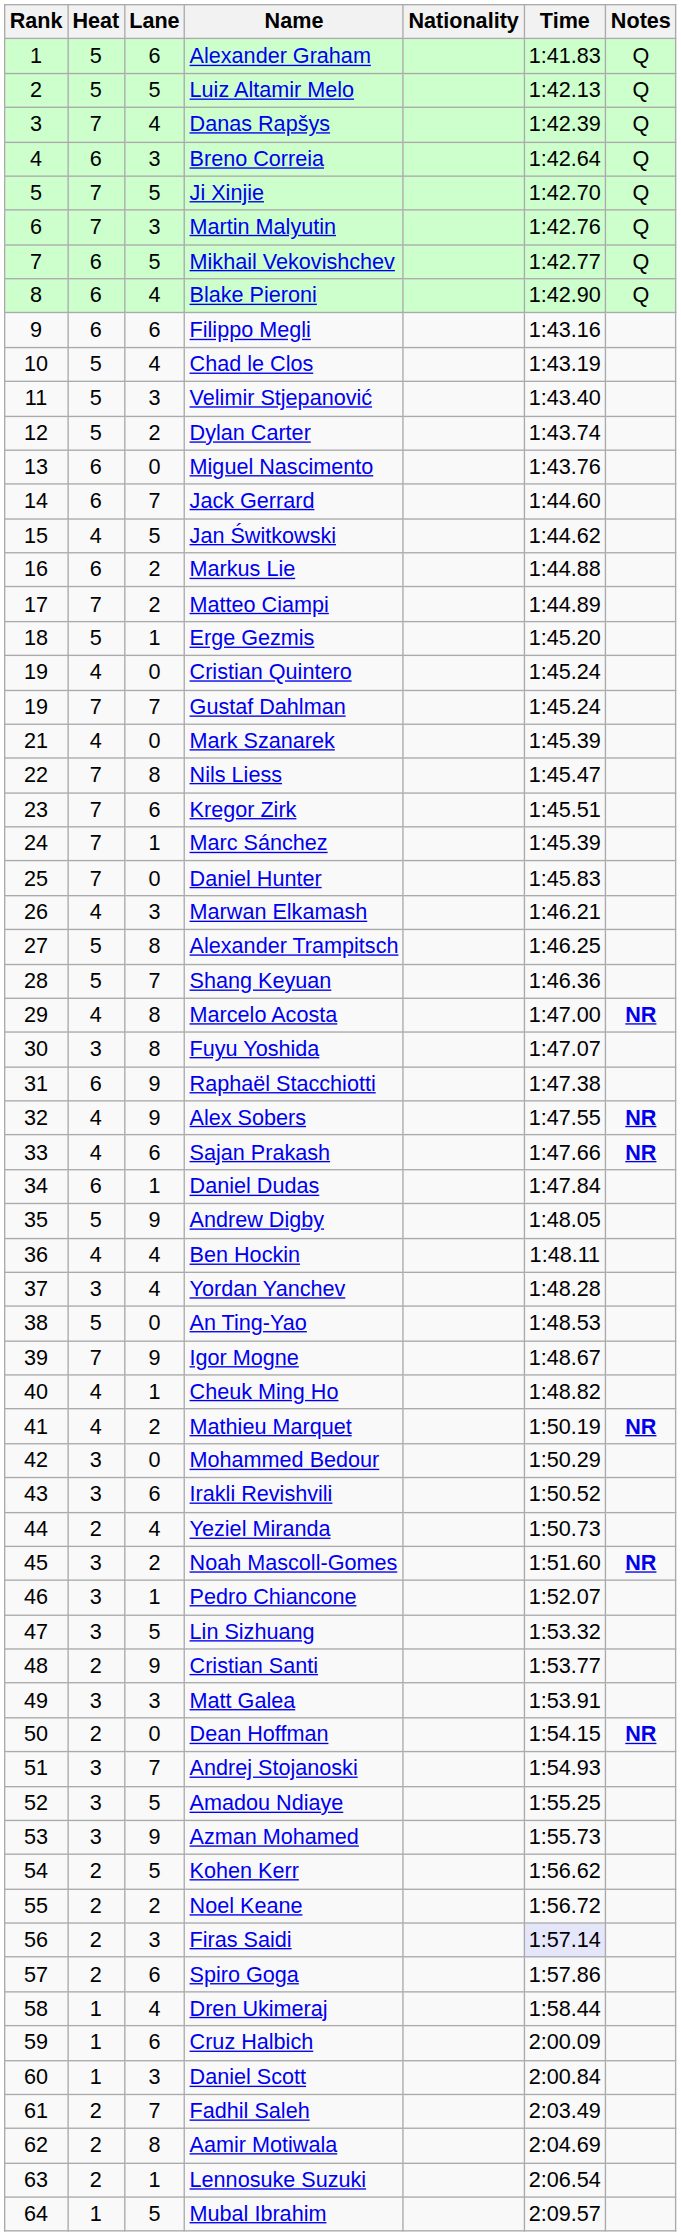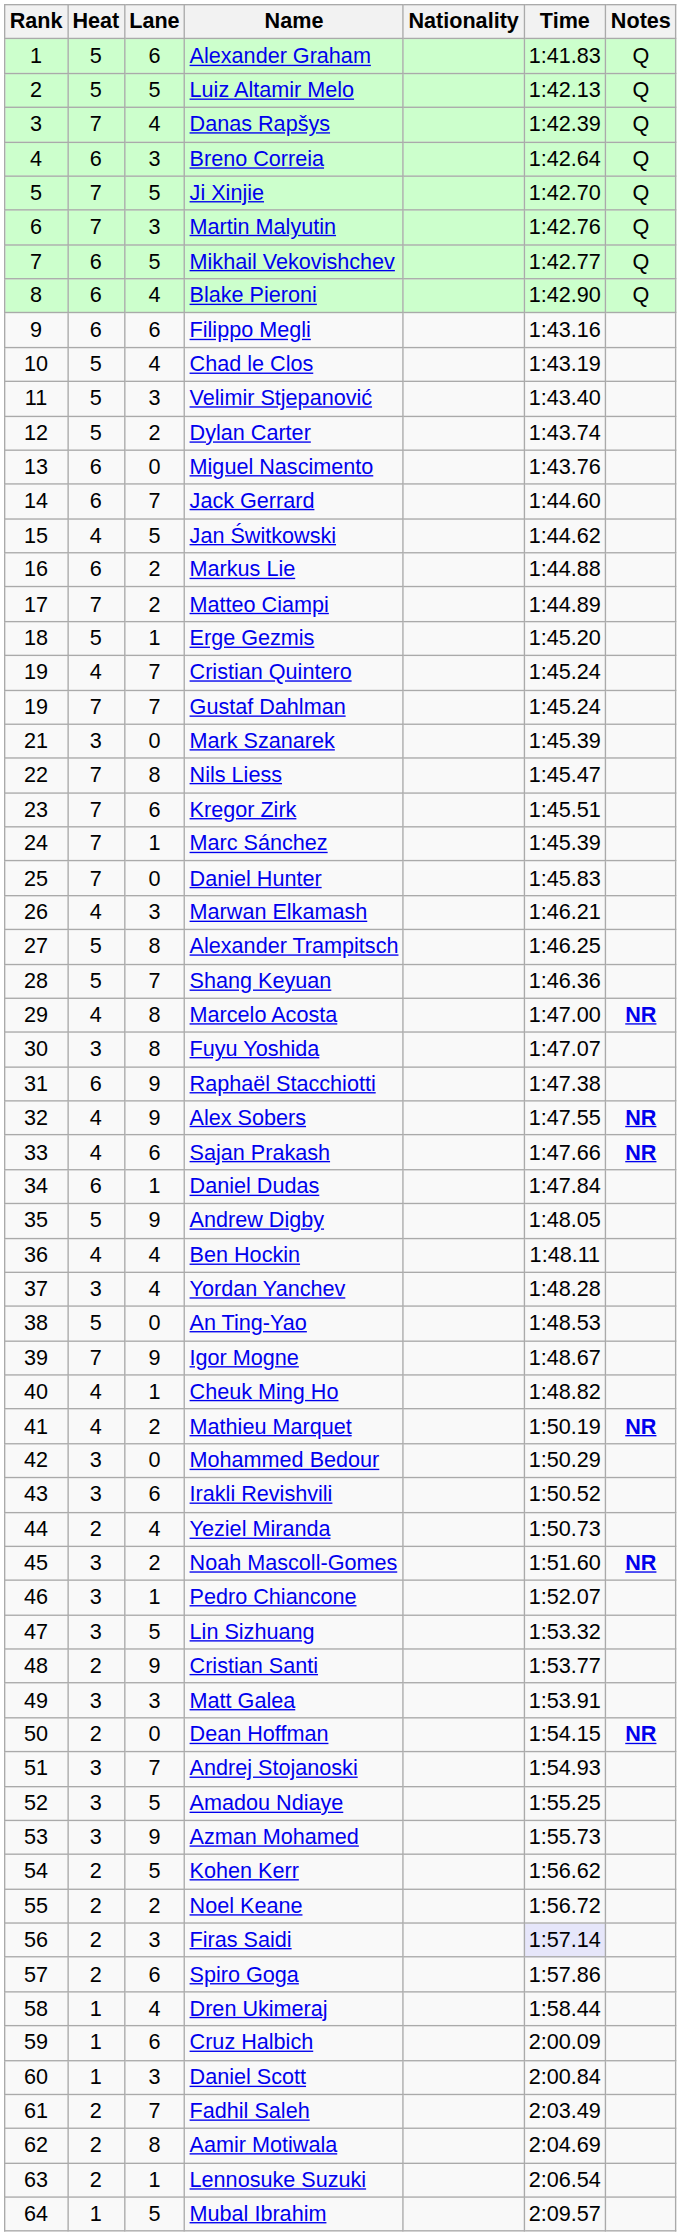 <table class="wikitable sortable" style="text-align:center">
 <tr>
 <th>Rank</th>
 <th>Heat</th>
 <th>Lane</th>
 <th>Name</th>
 <th>Nationality</th>
 <th>Time</th>
 <th>Notes</th>
 </tr>
 <tr bgcolor=ccffcc>
 <td>1</td>
 <td>5</td>
 <td>6</td>
 <td align=left><a href='#'>Alexander Graham</a></td>
 <td align=left></td>
 <td>1:41.83</td>
 <td>Q</td>
 </tr>
 <tr bgcolor=ccffcc>
 <td>2</td>
 <td>5</td>
 <td>5</td>
 <td align=left><a href='#'>Luiz Altamir Melo</a></td>
 <td align=left></td>
 <td>1:42.13</td>
 <td>Q</td>
 </tr>
 <tr bgcolor=ccffcc>
 <td>3</td>
 <td>7</td>
 <td>4</td>
 <td align=left><a href='#'>Danas Rapšys</a></td>
 <td align=left></td>
 <td>1:42.39</td>
 <td>Q</td>
 </tr>
 <tr bgcolor=ccffcc>
 <td>4</td>
 <td>6</td>
 <td>3</td>
 <td align=left><a href='#'>Breno Correia</a></td>
 <td align=left></td>
 <td>1:42.64</td>
 <td>Q</td>
 </tr>
 <tr bgcolor=ccffcc>
 <td>5</td>
 <td>7</td>
 <td>5</td>
 <td align=left><a href='#'>Ji Xinjie</a></td>
 <td align=left></td>
 <td>1:42.70</td>
 <td>Q</td>
 </tr>
 <tr bgcolor=ccffcc>
 <td>6</td>
 <td>7</td>
 <td>3</td>
 <td align=left><a href='#'>Martin Malyutin</a></td>
 <td align=left></td>
 <td>1:42.76</td>
 <td>Q</td>
 </tr>
 <tr bgcolor=ccffcc>
 <td>7</td>
 <td>6</td>
 <td>5</td>
 <td align=left><a href='#'>Mikhail Vekovishchev</a></td>
 <td align=left></td>
 <td>1:42.77</td>
 <td>Q</td>
 </tr>
 <tr bgcolor=ccffcc>
 <td>8</td>
 <td>6</td>
 <td>4</td>
 <td align=left><a href='#'>Blake Pieroni</a></td>
 <td align=left></td>
 <td>1:42.90</td>
 <td>Q</td>
 </tr>
 <tr>
 <td>9</td>
 <td>6</td>
 <td>6</td>
 <td align=left><a href='#'>Filippo Megli</a></td>
 <td align=left></td>
 <td>1:43.16</td>
 <td></td>
 </tr>
 <tr>
 <td>10</td>
 <td>5</td>
 <td>4</td>
 <td align=left><a href='#'>Chad le Clos</a></td>
 <td align=left></td>
 <td>1:43.19</td>
 <td></td>
 </tr>
 <tr>
 <td>11</td>
 <td>5</td>
 <td>3</td>
 <td align=left><a href='#'>Velimir Stjepanović</a></td>
 <td align=left></td>
 <td>1:43.40</td>
 <td></td>
 </tr>
 <tr>
 <td>12</td>
 <td>5</td>
 <td>2</td>
 <td align=left><a href='#'>Dylan Carter</a></td>
 <td align=left></td>
 <td>1:43.74</td>
 <td></td>
 </tr>
 <tr>
 <td>13</td>
 <td>6</td>
 <td>0</td>
 <td align=left><a href='#'>Miguel Nascimento</a></td>
 <td align=left></td>
 <td>1:43.76</td>
 <td></td>
 </tr>
 <tr>
 <td>14</td>
 <td>6</td>
 <td>7</td>
 <td align=left><a href='#'>Jack Gerrard</a></td>
 <td align=left></td>
 <td>1:44.60</td>
 <td></td>
 </tr>
 <tr>
 <td>15</td>
 <td>4</td>
 <td>5</td>
 <td align=left><a href='#'>Jan Świtkowski</a></td>
 <td align=left></td>
 <td>1:44.62</td>
 <td></td>
 </tr>
 <tr>
 <td>16</td>
 <td>6</td>
 <td>2</td>
 <td align=left><a href='#'>Markus Lie</a></td>
 <td align=left></td>
 <td>1:44.88</td>
 <td></td>
 </tr>
 <tr>
 <td>17</td>
 <td>7</td>
 <td>2</td>
 <td align=left><a href='#'>Matteo Ciampi</a></td>
 <td align=left></td>
 <td>1:44.89</td>
 <td></td>
 </tr>
 <tr>
 <td>18</td>
 <td>5</td>
 <td>1</td>
 <td align=left><a href='#'>Erge Gezmis</a></td>
 <td align=left></td>
 <td>1:45.20</td>
 <td></td>
 </tr>
 <tr>
 <td>19</td>
 <td>4</td>
-<td>0</td>
+<td>7</td>
 <td align=left><a href='#'>Cristian Quintero</a></td>
 <td align=left></td>
 <td>1:45.24</td>
 <td></td>
 </tr>
 <tr>
 <td>19</td>
 <td>7</td>
 <td>7</td>
 <td align=left><a href='#'>Gustaf Dahlman</a></td>
 <td align=left></td>
 <td>1:45.24</td>
 <td></td>
 </tr>
 <tr>
 <td>21</td>
-<td>4</td>
+<td>3</td>
 <td>0</td>
 <td align=left><a href='#'>Mark Szanarek</a></td>
 <td align=left></td>
 <td>1:45.39</td>
 <td></td>
 </tr>
 <tr>
 <td>22</td>
 <td>7</td>
 <td>8</td>
 <td align=left><a href='#'>Nils Liess</a></td>
 <td align=left></td>
 <td>1:45.47</td>
 <td></td>
 </tr>
 <tr>
 <td>23</td>
 <td>7</td>
 <td>6</td>
 <td align=left><a href='#'>Kregor Zirk</a></td>
 <td align=left></td>
 <td>1:45.51</td>
 <td></td>
 </tr>
 <tr>
 <td>24</td>
 <td>7</td>
 <td>1</td>
 <td align=left><a href='#'>Marc Sánchez</a></td>
 <td align=left></td>
 <td>1:45.39</td>
 <td></td>
 </tr>
 <tr>
 <td>25</td>
 <td>7</td>
 <td>0</td>
 <td align=left><a href='#'>Daniel Hunter</a></td>
 <td align=left></td>
 <td>1:45.83</td>
 <td></td>
 </tr>
 <tr>
 <td>26</td>
 <td>4</td>
 <td>3</td>
 <td align=left><a href='#'>Marwan Elkamash</a></td>
 <td align=left></td>
 <td>1:46.21</td>
 <td></td>
 </tr>
 <tr>
 <td>27</td>
 <td>5</td>
 <td>8</td>
 <td align=left><a href='#'>Alexander Trampitsch</a></td>
 <td align=left></td>
 <td>1:46.25</td>
 <td></td>
 </tr>
 <tr>
 <td>28</td>
 <td>5</td>
 <td>7</td>
 <td align=left><a href='#'>Shang Keyuan</a></td>
 <td align=left></td>
 <td>1:46.36</td>
 <td></td>
 </tr>
 <tr>
 <td>29</td>
 <td>4</td>
 <td>8</td>
 <td align=left><a href='#'>Marcelo Acosta</a></td>
 <td align=left></td>
 <td>1:47.00</td>
 <td><strong><a href='#'>NR</a></strong></td>
 </tr>
 <tr>
 <td>30</td>
 <td>3</td>
 <td>8</td>
 <td align=left><a href='#'>Fuyu Yoshida</a></td>
 <td align=left></td>
 <td>1:47.07</td>
 <td></td>
 </tr>
 <tr>
 <td>31</td>
 <td>6</td>
 <td>9</td>
 <td align=left><a href='#'>Raphaël Stacchiotti</a></td>
 <td align=left></td>
 <td>1:47.38</td>
 <td></td>
 </tr>
 <tr>
 <td>32</td>
 <td>4</td>
 <td>9</td>
 <td align=left><a href='#'>Alex Sobers</a></td>
 <td align=left></td>
 <td>1:47.55</td>
 <td><strong><a href='#'>NR</a></strong></td>
 </tr>
 <tr>
 <td>33</td>
 <td>4</td>
 <td>6</td>
 <td align=left><a href='#'>Sajan Prakash</a></td>
 <td align=left></td>
 <td>1:47.66</td>
 <td><strong><a href='#'>NR</a></strong></td>
 </tr>
 <tr>
 <td>34</td>
 <td>6</td>
 <td>1</td>
 <td align=left><a href='#'>Daniel Dudas</a></td>
 <td align=left></td>
 <td>1:47.84</td>
 <td></td>
 </tr>
 <tr>
 <td>35</td>
 <td>5</td>
 <td>9</td>
 <td align=left><a href='#'>Andrew Digby</a></td>
 <td align=left></td>
 <td>1:48.05</td>
 <td></td>
 </tr>
 <tr>
 <td>36</td>
 <td>4</td>
 <td>4</td>
 <td align=left><a href='#'>Ben Hockin</a></td>
 <td align=left></td>
 <td>1:48.11</td>
 <td></td>
 </tr>
 <tr>
 <td>37</td>
 <td>3</td>
 <td>4</td>
 <td align=left><a href='#'>Yordan Yanchev</a></td>
 <td align=left></td>
 <td>1:48.28</td>
 <td></td>
 </tr>
 <tr>
 <td>38</td>
 <td>5</td>
 <td>0</td>
 <td align=left><a href='#'>An Ting-Yao</a></td>
 <td align=left></td>
 <td>1:48.53</td>
 <td></td>
 </tr>
 <tr>
 <td>39</td>
 <td>7</td>
 <td>9</td>
 <td align=left><a href='#'>Igor Mogne</a></td>
 <td align=left></td>
 <td>1:48.67</td>
 <td></td>
 </tr>
 <tr>
 <td>40</td>
 <td>4</td>
 <td>1</td>
 <td align=left><a href='#'>Cheuk Ming Ho</a></td>
 <td align=left></td>
 <td>1:48.82</td>
 <td></td>
 </tr>
 <tr>
 <td>41</td>
 <td>4</td>
 <td>2</td>
 <td align=left><a href='#'>Mathieu Marquet</a></td>
 <td align=left></td>
 <td>1:50.19</td>
 <td><strong><a href='#'>NR</a></strong></td>
 </tr>
 <tr>
 <td>42</td>
 <td>3</td>
 <td>0</td>
 <td align=left><a href='#'>Mohammed Bedour</a></td>
 <td align=left></td>
 <td>1:50.29</td>
 <td></td>
 </tr>
 <tr>
 <td>43</td>
 <td>3</td>
 <td>6</td>
 <td align=left><a href='#'>Irakli Revishvili</a></td>
 <td align=left></td>
 <td>1:50.52</td>
 <td></td>
 </tr>
 <tr>
 <td>44</td>
 <td>2</td>
 <td>4</td>
 <td align=left><a href='#'>Yeziel Miranda</a></td>
 <td align=left></td>
 <td>1:50.73</td>
 <td></td>
 </tr>
 <tr>
 <td>45</td>
 <td>3</td>
 <td>2</td>
 <td align=left><a href='#'>Noah Mascoll-Gomes</a></td>
 <td align=left></td>
 <td>1:51.60</td>
 <td><strong><a href='#'>NR</a></strong></td>
 </tr>
 <tr>
 <td>46</td>
 <td>3</td>
 <td>1</td>
 <td align=left><a href='#'>Pedro Chiancone</a></td>
 <td align=left></td>
 <td>1:52.07</td>
 <td></td>
 </tr>
 <tr>
 <td>47</td>
 <td>3</td>
 <td>5</td>
 <td align=left><a href='#'>Lin Sizhuang</a></td>
 <td align=left></td>
 <td>1:53.32</td>
 <td></td>
 </tr>
 <tr>
 <td>48</td>
 <td>2</td>
 <td>9</td>
 <td align=left><a href='#'>Cristian Santi</a></td>
 <td align=left></td>
 <td>1:53.77</td>
 <td></td>
 </tr>
 <tr>
 <td>49</td>
 <td>3</td>
 <td>3</td>
 <td align=left><a href='#'>Matt Galea</a></td>
 <td align=left></td>
 <td>1:53.91</td>
 <td></td>
 </tr>
 <tr>
 <td>50</td>
 <td>2</td>
 <td>0</td>
 <td align=left><a href='#'>Dean Hoffman</a></td>
 <td align=left></td>
 <td>1:54.15</td>
 <td><strong><a href='#'>NR</a></strong></td>
 </tr>
 <tr>
 <td>51</td>
 <td>3</td>
 <td>7</td>
 <td align=left><a href='#'>Andrej Stojanoski</a></td>
 <td align=left></td>
 <td>1:54.93</td>
 <td></td>
 </tr>
 <tr>
 <td>52</td>
 <td>3</td>
 <td>5</td>
 <td align=left><a href='#'>Amadou Ndiaye</a></td>
 <td align=left></td>
 <td>1:55.25</td>
 <td></td>
 </tr>
 <tr>
 <td>53</td>
 <td>3</td>
 <td>9</td>
 <td align=left><a href='#'>Azman Mohamed</a></td>
 <td align=left></td>
 <td>1:55.73</td>
 <td></td>
 </tr>
 <tr>
 <td>54</td>
 <td>2</td>
 <td>5</td>
 <td align=left><a href='#'>Kohen Kerr</a></td>
 <td align=left></td>
 <td>1:56.62</td>
 <td></td>
 </tr>
 <tr>
 <td>55</td>
 <td>2</td>
 <td>2</td>
 <td align=left><a href='#'>Noel Keane</a></td>
 <td align=left></td>
 <td>1:56.72</td>
 <td></td>
 </tr>
 <tr>
 <td>56</td>
 <td>2</td>
 <td>3</td>
 <td align=left><a href='#'>Firas Saidi</a></td>
 <td align=left></td>
 <td style="background: lavender;">1:57.14</td>
 <td></td>
 </tr>
 <tr>
 <td>57</td>
 <td>2</td>
 <td>6</td>
 <td align=left><a href='#'>Spiro Goga</a></td>
 <td align=left></td>
 <td>1:57.86</td>
 <td></td>
 </tr>
 <tr>
 <td>58</td>
 <td>1</td>
 <td>4</td>
 <td align=left><a href='#'>Dren Ukimeraj</a></td>
 <td align=left></td>
 <td>1:58.44</td>
 <td></td>
 </tr>
 <tr>
 <td>59</td>
 <td>1</td>
 <td>6</td>
 <td align=left><a href='#'>Cruz Halbich</a></td>
 <td align=left></td>
 <td>2:00.09</td>
 <td></td>
 </tr>
 <tr>
 <td>60</td>
 <td>1</td>
 <td>3</td>
 <td align=left><a href='#'>Daniel Scott</a></td>
 <td align=left></td>
 <td>2:00.84</td>
 <td></td>
 </tr>
 <tr>
 <td>61</td>
 <td>2</td>
 <td>7</td>
 <td align=left><a href='#'>Fadhil Saleh</a></td>
 <td align=left></td>
 <td>2:03.49</td>
 <td></td>
 </tr>
 <tr>
 <td>62</td>
 <td>2</td>
 <td>8</td>
 <td align=left><a href='#'>Aamir Motiwala</a></td>
 <td align=left></td>
 <td>2:04.69</td>
 <td></td>
 </tr>
 <tr>
 <td>63</td>
 <td>2</td>
 <td>1</td>
 <td align=left><a href='#'>Lennosuke Suzuki</a></td>
 <td align=left></td>
 <td>2:06.54</td>
 <td></td>
 </tr>
 <tr>
 <td>64</td>
 <td>1</td>
 <td>5</td>
 <td align=left><a href='#'>Mubal Ibrahim</a></td>
 <td align=left></td>
 <td>2:09.57</td>
 <td></td>
 </tr>
 </table>
